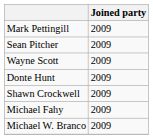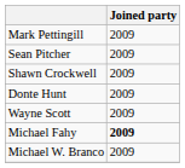 <table class="wikitable">
 <tr>
 <th></th>
 <th>Joined party</th>
 </tr>
 <tr>
 <td>Mark Pettingill</td>
 <td>2009</td>
 </tr>
 <tr>
 <td>Sean Pitcher</td>
 <td>2009</td>
 </tr>
 <tr>
-<td>Wayne Scott</td>
+<td>Shawn Crockwell</td>
 <td>2009</td>
 </tr>
 <tr>
 <td>Donte Hunt</td>
 <td>2009</td>
 </tr>
 <tr>
-<td>Shawn Crockwell</td>
+<td>Wayne Scott</td>
 <td>2009</td>
 </tr>
 <tr>
 <td>Michael Fahy</td>
-<td>2009</td>
+<td><strong>2009</strong></td>
 </tr>
 <tr>
 <td>Michael W. Branco</td>
 <td>2009</td>
 </tr>
 <tr The Bermuda Democratic Alliance was started by Graeme and Alex Outerbridge in 2006. The name was posted on Wikipedia under Bermuda Political Parties by Graeme Outerbridge. The name has now also been used by a new group that has broken away from the UBP.>
 </tr>
 </table>
